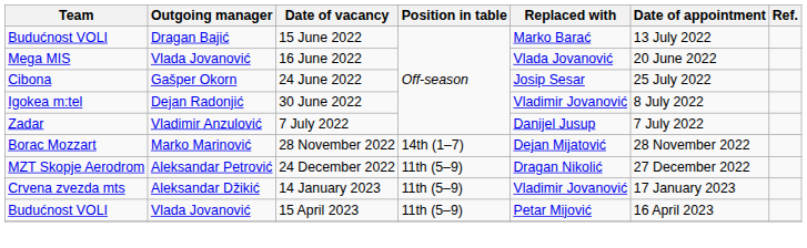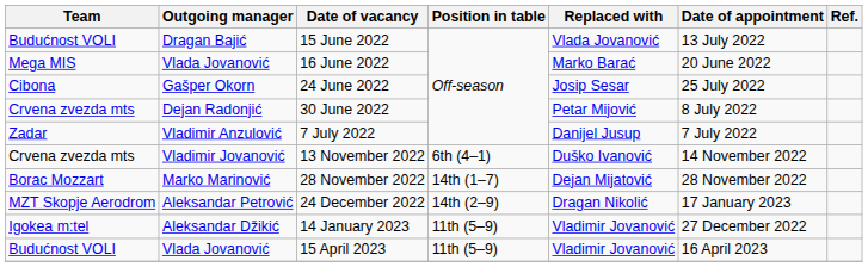 <table class="wikitable sortable">
 <tr>
 <th>Team</th>
 <th>Outgoing manager</th>
 <th>Date of vacancy</th>
 <th>Position in table</th>
 <th>Replaced with</th>
 <th>Date of appointment</th>
 <th>Ref.</th>
 </tr>
 <tr>
 <td><a href='#'>Budućnost VOLI</a></td>
 <td> <a href='#'>Dragan Bajić</a></td>
 <td>15 June 2022</td>
 <td rowspan=5><em>Off-season</em></td>
-<td> <a href='#'>Marko Barać</a></td>
+<td> <a href='#'>Vlada Jovanović</a></td>
 <td>13 July 2022</td>
 <td></td>
 </tr>
 <tr>
 <td><a href='#'>Mega MIS</a></td>
 <td> <a href='#'>Vlada Jovanović</a></td>
 <td>16 June 2022</td>
-<td> <a href='#'>Vlada Jovanović</a></td>
+<td> <a href='#'>Marko Barać</a></td>
 <td>20 June 2022</td>
 <td></td>
 </tr>
 <tr>
 <td><a href='#'>Cibona</a></td>
 <td> <a href='#'>Gašper Okorn</a></td>
 <td>24 June 2022</td>
 <td> <a href='#'>Josip Sesar</a></td>
 <td>25 July 2022</td>
 <td></td>
 </tr>
 <tr>
-<td><a href='#'>Igokea m:tel</a></td>
+<td><a href='#'>Crvena zvezda mts</a></td>
 <td> <a href='#'>Dejan Radonjić</a></td>
 <td>30 June 2022</td>
-<td> <a href='#'>Vladimir Jovanović</a></td>
+<td> <a href='#'>Petar Mijović</a></td>
 <td>8 July 2022</td>
 <td></td>
 </tr>
 <tr>
 <td><a href='#'>Zadar</a></td>
 <td> <a href='#'>Vladimir Anzulović</a></td>
 <td>7 July 2022</td>
 <td> <a href='#'>Danijel Jusup</a></td>
 <td>7 July 2022</td>
+<td></td>
+</tr>
+<tr>
+<td>Crvena zvezda mts</td>
+<td> <a href='#'>Vladimir Jovanović</a></td>
+<td>13 November 2022</td>
+<td>6th (4–1)</td>
+<td> <a href='#'>Duško Ivanović</a></td>
+<td>14 November 2022</td>
 <td></td>
 </tr>
 <tr>
 <td><a href='#'>Borac Mozzart</a></td>
 <td> <a href='#'>Marko Marinović</a></td>
 <td>28 November 2022</td>
 <td>14th (1–7)</td>
 <td> <a href='#'>Dejan Mijatović</a></td>
 <td>28 November 2022</td>
 <td></td>
 </tr>
 <tr>
 <td><a href='#'>MZT Skopje Aerodrom</a></td>
 <td> <a href='#'>Aleksandar Petrović</a></td>
 <td>24 December 2022</td>
-<td>11th (5–9)</td>
+<td>14th (2–9)</td>
 <td> <a href='#'>Dragan Nikolić</a></td>
-<td>27 December 2022</td>
+<td>17 January 2023</td>
 <td></td>
 </tr>
 <tr>
-<td><a href='#'>Crvena zvezda mts</a></td>
+<td><a href='#'>Igokea m:tel</a></td>
 <td> <a href='#'>Aleksandar Džikić</a></td>
 <td>14 January 2023</td>
 <td>11th (5–9)</td>
 <td> <a href='#'>Vladimir Jovanović</a></td>
-<td>17 January 2023</td>
+<td>27 December 2022</td>
 <td></td>
 </tr>
 <tr>
 <td><a href='#'>Budućnost VOLI</a></td>
 <td> <a href='#'>Vlada Jovanović</a></td>
 <td>15 April 2023</td>
 <td>11th (5–9)</td>
-<td> <a href='#'>Petar Mijović</a></td>
+<td> <a href='#'>Vladimir Jovanović</a></td>
 <td>16 April 2023</td>
 <td></td>
 </tr>
 <tr>
 </tr>
 </table>
